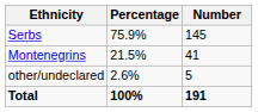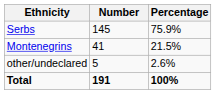 <table class="wikitable">
 <tr>
 <th width="100px">Ethnicity</th>
+<th width="80px">Number</th>
 <th width="80px">Percentage</th>
-<th width="80px">Number</th>
 </tr>
 <tr>
 <td><a href='#'>Serbs</a></td>
+<td>145</td>
 <td>75.9%</td>
-<td>145</td>
 </tr>
 <tr>
 <td><a href='#'>Montenegrins</a></td>
+<td>41</td>
 <td>21.5%</td>
-<td>41</td>
 </tr>
 <tr>
 <td>other/undeclared</td>
+<td>5</td>
 <td>2.6%</td>
-<td>5</td>
 </tr>
 <tr>
 <td><strong>Total</strong></td>
+<td><strong>191</strong></td>
 <td><strong>100%</strong></td>
-<td><strong>191</strong></td>
 </tr>
 </table>
